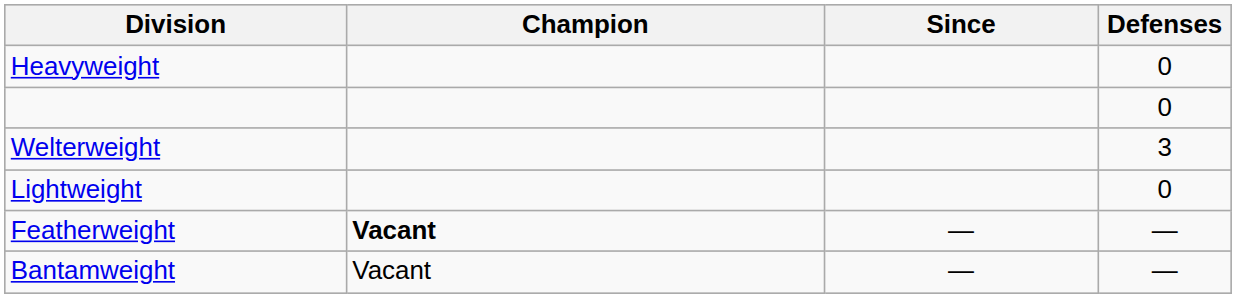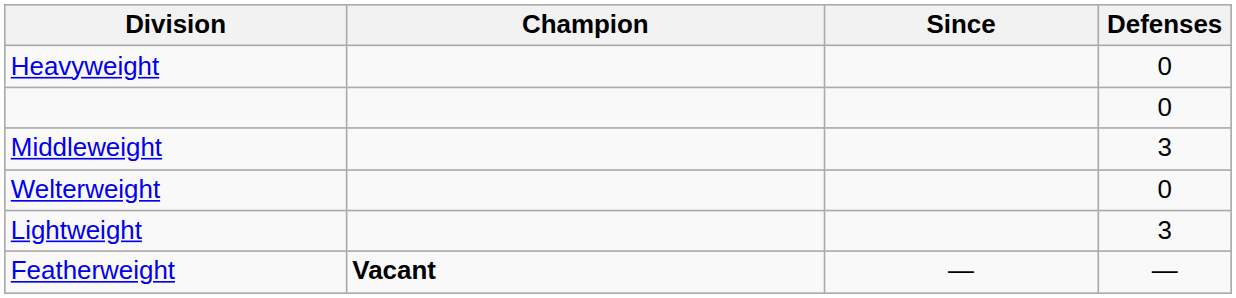 <table id="Current_champions_Men" class="wikitable" width="60%">
 <tr>
 <th width="25%">Division</th>
 <th width="35%">Champion</th>
 <th width="20%">Since</th>
 <th width="5%">Defenses</th>
 </tr>
 <tr>
 <td><a href='#'>Heavyweight</a></td>
 <td></td>
 <td></td>
 <td align=center>0</td>
 </tr>
 <tr>
 <td></td>
 <td></td>
 <td></td>
 <td align=center>0</td>
 </tr>
 <tr>
-<td><a href='#'>Welterweight</a></td>
+<td><a href='#'>Middleweight</a></td>
 <td></td>
 <td></td>
 <td align=center>3</td>
 </tr>
 <tr>
+<td><a href='#'>Welterweight</a></td>
+<td></td>
+<td></td>
+<td align=center>0</td>
+</tr>
+<tr>
 <td><a href='#'>Lightweight</a></td>
 <td></td>
 <td></td>
-<td align=center>0</td>
+<td align=center>3</td>
 </tr>
 <tr>
 <td><a href='#'>Featherweight</a></td>
 <td><strong>Vacant</strong></td>
 <td align=center>—</td>
 <td align=center>—</td>
 </tr>
-<tr>
-<td><a href='#'>Bantamweight</a></td>
-<td>Vacant</td>
-<td align=center>—</td>
-<td align=center>—</td>
-</tr>
 </table>
